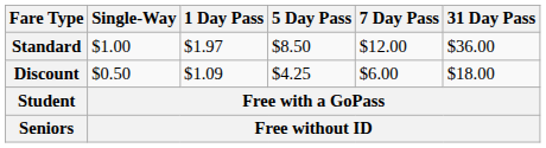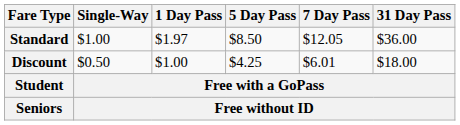 <table class="wikitable">
 <tr>
 <th>Fare Type</th>
 <th>Single-Way</th>
 <th>1 Day Pass</th>
 <th>5 Day Pass</th>
 <th>7 Day Pass</th>
 <th>31 Day Pass</th>
 </tr>
 <tr>
 <th>Standard</th>
 <td>$1.00</td>
 <td>$1.97</td>
 <td>$8.50</td>
-<td>$12.00</td>
+<td>$12.05</td>
 <td>$36.00</td>
 </tr>
 <tr>
 <th>Discount</th>
 <td>$0.50</td>
-<td>$1.09</td>
+<td>$1.00</td>
 <td>$4.25</td>
-<td>$6.00</td>
+<td>$6.01</td>
 <td>$18.00</td>
 </tr>
 <tr>
 <th>Student</th>
 <th colspan="5">Free with a GoPass</th>
 </tr>
 <tr>
 <th>Seniors</th>
 <th colspan="5">Free without ID</th>
 </tr>
 </table>
